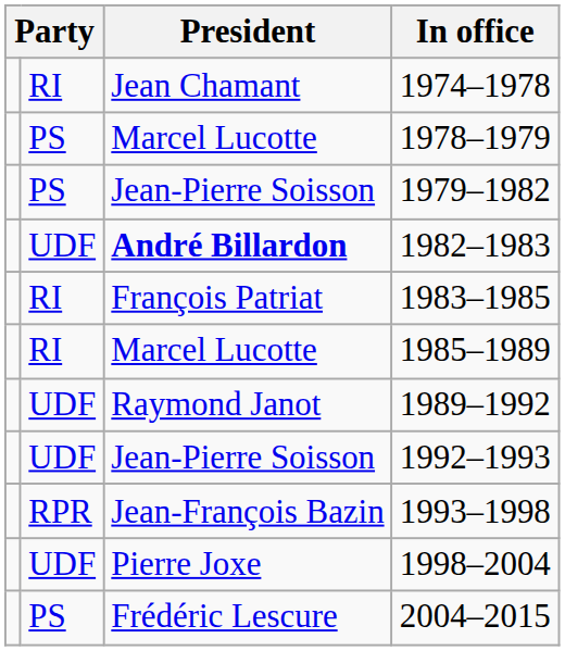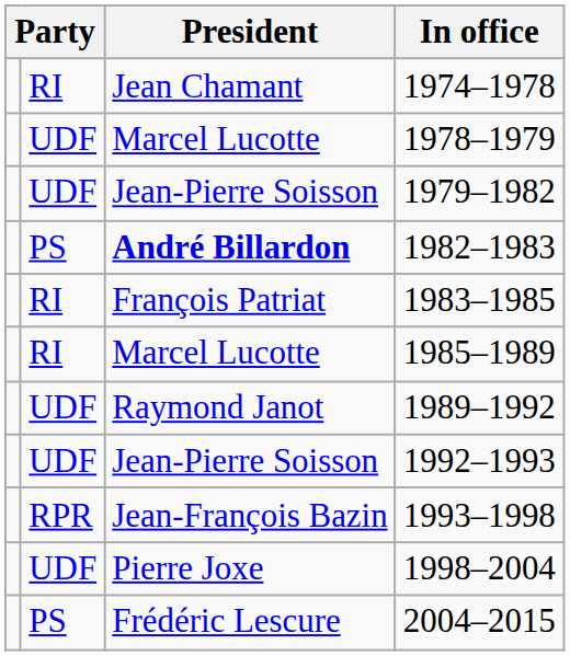 <table class="wikitable">
 <tr>
 <th colspan="2">Party</th>
 <th>President</th>
 <th>In office</th>
 </tr>
 <tr>
 <td></td>
 <td><a href='#'>RI</a></td>
 <td><a href='#'>Jean Chamant</a></td>
 <td>1974–1978</td>
 </tr>
 <tr>
 <td></td>
-<td><a href='#'>PS</a></td>
+<td><a href='#'>UDF</a></td>
 <td><a href='#'>Marcel Lucotte</a></td>
 <td>1978–1979</td>
 </tr>
 <tr>
 <td></td>
-<td><a href='#'>PS</a></td>
+<td><a href='#'>UDF</a></td>
 <td><a href='#'>Jean-Pierre Soisson</a></td>
 <td>1979–1982</td>
 </tr>
 <tr>
 <td></td>
-<td><a href='#'>UDF</a></td>
+<td><a href='#'>PS</a></td>
 <td><strong><a href='#'>André Billardon</a></strong></td>
 <td>1982–1983</td>
 </tr>
 <tr>
 <td></td>
 <td><a href='#'>RI</a></td>
 <td><a href='#'>François Patriat</a></td>
 <td>1983–1985</td>
 </tr>
 <tr>
 <td></td>
 <td><a href='#'>RI</a></td>
 <td><a href='#'>Marcel Lucotte</a></td>
 <td>1985–1989</td>
 </tr>
 <tr>
 <td></td>
 <td><a href='#'>UDF</a></td>
 <td><a href='#'>Raymond Janot</a></td>
 <td>1989–1992</td>
 </tr>
 <tr>
 <td></td>
 <td><a href='#'>UDF</a></td>
 <td><a href='#'>Jean-Pierre Soisson</a></td>
 <td>1992–1993</td>
 </tr>
 <tr>
 <td></td>
 <td><a href='#'>RPR</a></td>
 <td><a href='#'>Jean-François Bazin</a></td>
 <td>1993–1998</td>
 </tr>
 <tr>
 <td></td>
 <td><a href='#'>UDF</a></td>
 <td><a href='#'>Pierre Joxe</a></td>
 <td>1998–2004</td>
 </tr>
 <tr>
 <td></td>
 <td><a href='#'>PS</a></td>
 <td><a href='#'>Frédéric Lescure</a></td>
 <td>2004–2015</td>
 </tr>
 </table>
